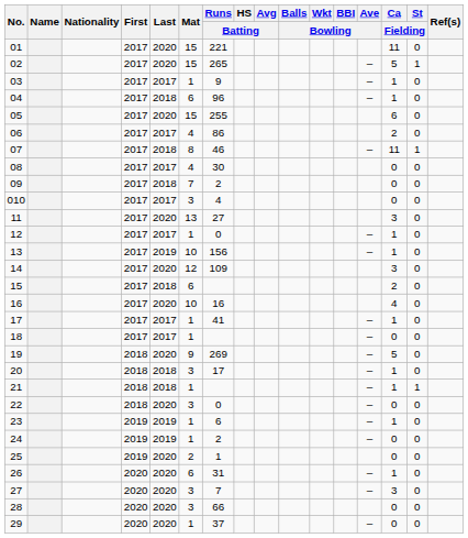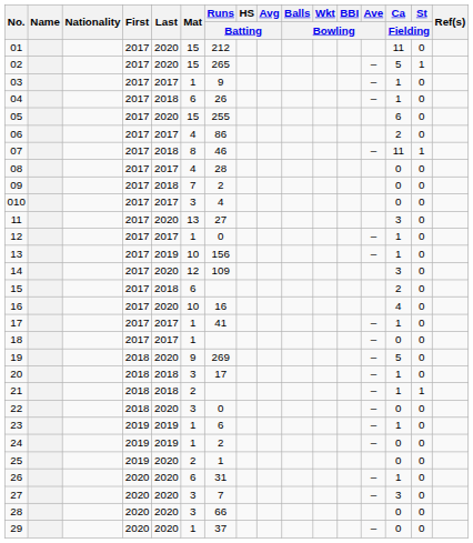 <table class="wikitable sortable plainrowheaders">
 <tr align="center">
 <th scope="col" rowspan="2">No.</th>
 <th scope="col" rowspan="2">Name</th>
 <th scope="col" rowspan="2">Nationality</th>
 <th scope="col" rowspan="2">First</th>
 <th scope="col" rowspan="2">Last</th>
 <th scope="col" rowspan="2">Mat</th>
 <th scope="col"><a href='#'>Runs</a></th>
 <th scope="col">HS</th>
 <th scope="col"><a href='#'>Avg</a></th>
 <th scope="col"><a href='#'>Balls</a></th>
 <th scope="col"><a href='#'>Wkt</a></th>
 <th scope="col"><a href='#'>BBI</a></th>
 <th scope="col"><a href='#'>Ave</a></th>
 <th scope="col"><a href='#'>Ca</a></th>
 <th scope="col"><a href='#'>St</a></th>
 <th scope="col" rowspan=2 class="unsortable">Ref(s)</th>
 </tr>
 <tr class="unsortable">
 <th scope="col" colspan=3><a href='#'>Batting</a></th>
 <th scope="col" colspan=4><a href='#'>Bowling</a></th>
 <th scope="col" colspan=2><a href='#'>Fielding</a></th>
 </tr>
 <tr align="center">
 <td><span>0</span>1</td>
 <th scope="row"></th>
 <td></td>
 <td>2017</td>
 <td>2020</td>
 <td>15</td>
-<td>221</td>
+<td>212</td>
 <td></td>
 <td></td>
 <td></td>
 <td></td>
 <td></td>
 <td></td>
 <td>11</td>
 <td>0</td>
 <td></td>
 </tr>
 <tr align="center">
 <td><span>0</span>2</td>
 <th scope="row"> </th>
 <td></td>
 <td>2017</td>
 <td>2020</td>
 <td>15</td>
 <td>265</td>
 <td></td>
 <td></td>
 <td></td>
 <td></td>
 <td></td>
 <td>–</td>
 <td>5</td>
 <td>1</td>
 <td></td>
 </tr>
 <tr align="center">
 <td><span>0</span>3</td>
 <th scope="row"></th>
 <td></td>
 <td>2017</td>
 <td>2017</td>
 <td>1</td>
 <td>9</td>
 <td></td>
 <td></td>
 <td></td>
 <td></td>
 <td></td>
 <td>–</td>
 <td>1</td>
 <td>0</td>
 <td></td>
 </tr>
 <tr align="center">
 <td><span>0</span>4</td>
 <th scope="row"></th>
 <td></td>
 <td>2017</td>
 <td>2018</td>
 <td>6</td>
-<td>96</td>
+<td>26</td>
 <td></td>
 <td></td>
 <td></td>
 <td></td>
 <td></td>
 <td>–</td>
 <td>1</td>
 <td>0</td>
 <td></td>
 </tr>
 <tr align="center">
 <td><span>0</span>5</td>
 <th scope="row"></th>
 <td></td>
 <td>2017</td>
 <td>2020</td>
 <td>15</td>
 <td>255</td>
 <td></td>
 <td></td>
 <td></td>
 <td></td>
 <td></td>
 <td></td>
 <td>6</td>
 <td>0</td>
 <td></td>
 </tr>
 <tr align="center">
 <td><span>0</span>6</td>
 <th scope="row"></th>
 <td></td>
 <td>2017</td>
 <td>2017</td>
 <td>4</td>
 <td>86</td>
 <td></td>
 <td></td>
 <td></td>
 <td></td>
 <td></td>
 <td></td>
 <td>2</td>
 <td>0</td>
 <td></td>
 </tr>
 <tr align="center">
 <td><span>0</span>7</td>
 <th ! scope="row"> </th>
 <td></td>
 <td>2017</td>
 <td>2018</td>
 <td>8</td>
 <td>46</td>
 <td></td>
 <td></td>
 <td></td>
 <td></td>
 <td></td>
 <td>–</td>
 <td>11</td>
 <td>1</td>
 <td></td>
 </tr>
 <tr align="center">
 <td><span>0</span>8</td>
 <th scope="row"></th>
 <td></td>
 <td>2017</td>
 <td>2017</td>
 <td>4</td>
-<td>30</td>
+<td>28</td>
 <td></td>
 <td></td>
 <td></td>
 <td></td>
 <td></td>
 <td></td>
 <td>0</td>
 <td>0</td>
 <td></td>
 </tr>
 <tr align="center">
 <td><span>0</span>9</td>
 <th scope="row"></th>
 <td></td>
 <td>2017</td>
 <td>2018</td>
 <td>7</td>
 <td>2</td>
 <td></td>
 <td></td>
 <td></td>
 <td></td>
 <td></td>
 <td></td>
 <td>0</td>
 <td>0</td>
 <td></td>
 </tr>
 <tr align="center">
 <td><span>0</span>10</td>
 <th scope="row"></th>
 <td></td>
 <td>2017</td>
 <td>2017</td>
 <td>3</td>
 <td>4</td>
 <td></td>
 <td></td>
 <td></td>
 <td></td>
 <td></td>
 <td></td>
 <td>0</td>
 <td>0</td>
 <td></td>
 </tr>
 <tr align="center">
 <td>11</td>
 <th scope="row"></th>
 <td></td>
 <td>2017</td>
 <td>2020</td>
 <td>13</td>
 <td>27</td>
 <td></td>
 <td></td>
 <td></td>
 <td></td>
 <td></td>
 <td></td>
 <td>3</td>
 <td>0</td>
 <td></td>
 </tr>
 <tr align="center">
 <td>12</td>
 <th scope="row"></th>
 <td></td>
 <td>2017</td>
 <td>2017</td>
 <td>1</td>
 <td>0</td>
 <td></td>
 <td></td>
 <td></td>
 <td></td>
 <td></td>
 <td>–</td>
 <td>1</td>
 <td>0</td>
 <td></td>
 </tr>
 <tr align="center">
 <td>13</td>
 <th scope="row"></th>
 <td></td>
 <td>2017</td>
 <td>2019</td>
 <td>10</td>
 <td>156</td>
 <td></td>
 <td></td>
 <td></td>
 <td></td>
 <td></td>
 <td>–</td>
 <td>1</td>
 <td>0</td>
 <td></td>
 </tr>
 <tr align="center">
 <td>14</td>
 <th scope="row"></th>
 <td></td>
 <td>2017</td>
 <td>2020</td>
 <td>12</td>
 <td>109</td>
 <td></td>
 <td></td>
 <td></td>
 <td></td>
 <td></td>
 <td></td>
 <td>3</td>
 <td>0</td>
 <td></td>
 </tr>
 <tr align="center">
 <td>15</td>
 <th scope="row"></th>
 <td></td>
 <td>2017</td>
 <td>2018</td>
 <td>6</td>
 <td></td>
 <td></td>
 <td></td>
 <td></td>
 <td></td>
 <td></td>
 <td></td>
 <td>2</td>
 <td>0</td>
 <td></td>
 </tr>
 <tr align="center">
 <td>16</td>
 <th scope="row"></th>
 <td></td>
 <td>2017</td>
 <td>2020</td>
 <td>10</td>
 <td>16</td>
 <td></td>
 <td></td>
 <td></td>
 <td></td>
 <td></td>
 <td></td>
 <td>4</td>
 <td>0</td>
 <td></td>
 </tr>
 <tr align="center">
 <td>17</td>
 <th scope="row"></th>
 <td></td>
 <td>2017</td>
 <td>2017</td>
 <td>1</td>
 <td>41</td>
 <td></td>
 <td></td>
 <td></td>
 <td></td>
 <td></td>
 <td>–</td>
 <td>1</td>
 <td>0</td>
 <td></td>
 </tr>
 <tr align="center">
 <td>18</td>
 <th scope="row"></th>
 <td></td>
 <td>2017</td>
 <td>2017</td>
 <td>1</td>
 <td></td>
 <td></td>
 <td></td>
 <td></td>
 <td></td>
 <td></td>
 <td>–</td>
 <td>0</td>
 <td>0</td>
 <td></td>
 </tr>
 <tr align="center">
 <td>19</td>
 <th scope="row"></th>
 <td></td>
 <td>2018</td>
 <td>2020</td>
 <td>9</td>
 <td>269</td>
 <td></td>
 <td></td>
 <td></td>
 <td></td>
 <td></td>
 <td>–</td>
 <td>5</td>
 <td>0</td>
 <td></td>
 </tr>
 <tr align="center">
 <td>20</td>
 <th scope="row"></th>
 <td></td>
 <td>2018</td>
 <td>2018</td>
 <td>3</td>
 <td>17</td>
 <td></td>
 <td></td>
 <td></td>
 <td></td>
 <td></td>
 <td>–</td>
 <td>1</td>
 <td>0</td>
 <td></td>
 </tr>
 <tr align="center">
 <td>21</td>
 <th scope="row"> </th>
 <td></td>
 <td>2018</td>
 <td>2018</td>
-<td>1</td>
+<td>2</td>
 <td></td>
 <td></td>
 <td></td>
 <td></td>
 <td></td>
 <td></td>
 <td>–</td>
 <td>1</td>
 <td>1</td>
 <td></td>
 </tr>
 <tr align="center">
 <td>22</td>
 <th scope="row"></th>
 <td></td>
 <td>2018</td>
 <td>2020</td>
 <td>3</td>
 <td>0</td>
 <td></td>
 <td></td>
 <td></td>
 <td></td>
 <td></td>
 <td>–</td>
 <td>0</td>
 <td>0</td>
 <td></td>
 </tr>
 <tr align="center">
 <td>23</td>
 <th scope="row"></th>
 <td></td>
 <td>2019</td>
 <td>2019</td>
 <td>1</td>
 <td>6</td>
 <td></td>
 <td></td>
 <td></td>
 <td></td>
 <td></td>
 <td>–</td>
 <td>1</td>
 <td>0</td>
 <td></td>
 </tr>
 <tr align="center">
 <td>24</td>
 <th scope="row"></th>
 <td></td>
 <td>2019</td>
 <td>2019</td>
 <td>1</td>
 <td>2</td>
 <td></td>
 <td></td>
 <td></td>
 <td></td>
 <td></td>
 <td>–</td>
 <td>0</td>
 <td>0</td>
 <td></td>
 </tr>
 <tr align="center">
 <td>25</td>
 <th scope="row"></th>
 <td></td>
 <td>2019</td>
 <td>2020</td>
 <td>2</td>
 <td>1</td>
 <td></td>
 <td></td>
 <td></td>
 <td></td>
 <td></td>
 <td></td>
 <td>0</td>
 <td>0</td>
 <td></td>
 </tr>
 <tr align="center">
 <td>26</td>
 <th scope="row"></th>
 <td></td>
 <td>2020</td>
 <td>2020</td>
 <td>6</td>
 <td>31</td>
 <td></td>
 <td></td>
 <td></td>
 <td></td>
 <td></td>
 <td>–</td>
 <td>1</td>
 <td>0</td>
 <td></td>
 </tr>
 <tr align="center">
 <td>27</td>
 <th scope="row"> </th>
 <td></td>
 <td>2020</td>
 <td>2020</td>
 <td>3</td>
 <td>7</td>
 <td></td>
 <td></td>
 <td></td>
 <td></td>
 <td></td>
 <td>–</td>
 <td>3</td>
 <td>0</td>
 <td></td>
 </tr>
 <tr align="center">
 <td>28</td>
 <th scope="row"></th>
 <td></td>
 <td>2020</td>
 <td>2020</td>
 <td>3</td>
 <td>66</td>
 <td></td>
 <td></td>
 <td></td>
 <td></td>
 <td></td>
 <td></td>
 <td>0</td>
 <td>0</td>
 <td></td>
 </tr>
 <tr align="center">
 <td>29</td>
 <th scope="row"></th>
 <td></td>
 <td>2020</td>
 <td>2020</td>
 <td>1</td>
 <td>37</td>
 <td></td>
 <td></td>
 <td></td>
 <td></td>
 <td></td>
 <td>–</td>
 <td>0</td>
 <td>0</td>
 <td></td>
 </tr>
 </table>
